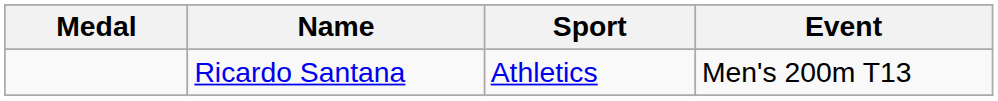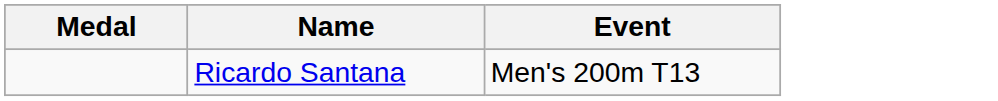 <table class="wikitable">
 <tr>
 <th style="width:6em">Medal</th>
 <th style="width:10em">Name</th>
-<th style="width:7em">Sport</th>
 <th style="width:10em">Event</th>
 </tr>
 <tr>
 <td></td>
 <td><a href='#'>Ricardo Santana</a></td>
-<td><a href='#'>Athletics</a></td>
 <td>Men's 200m T13</td>
 </tr>
 </table>
